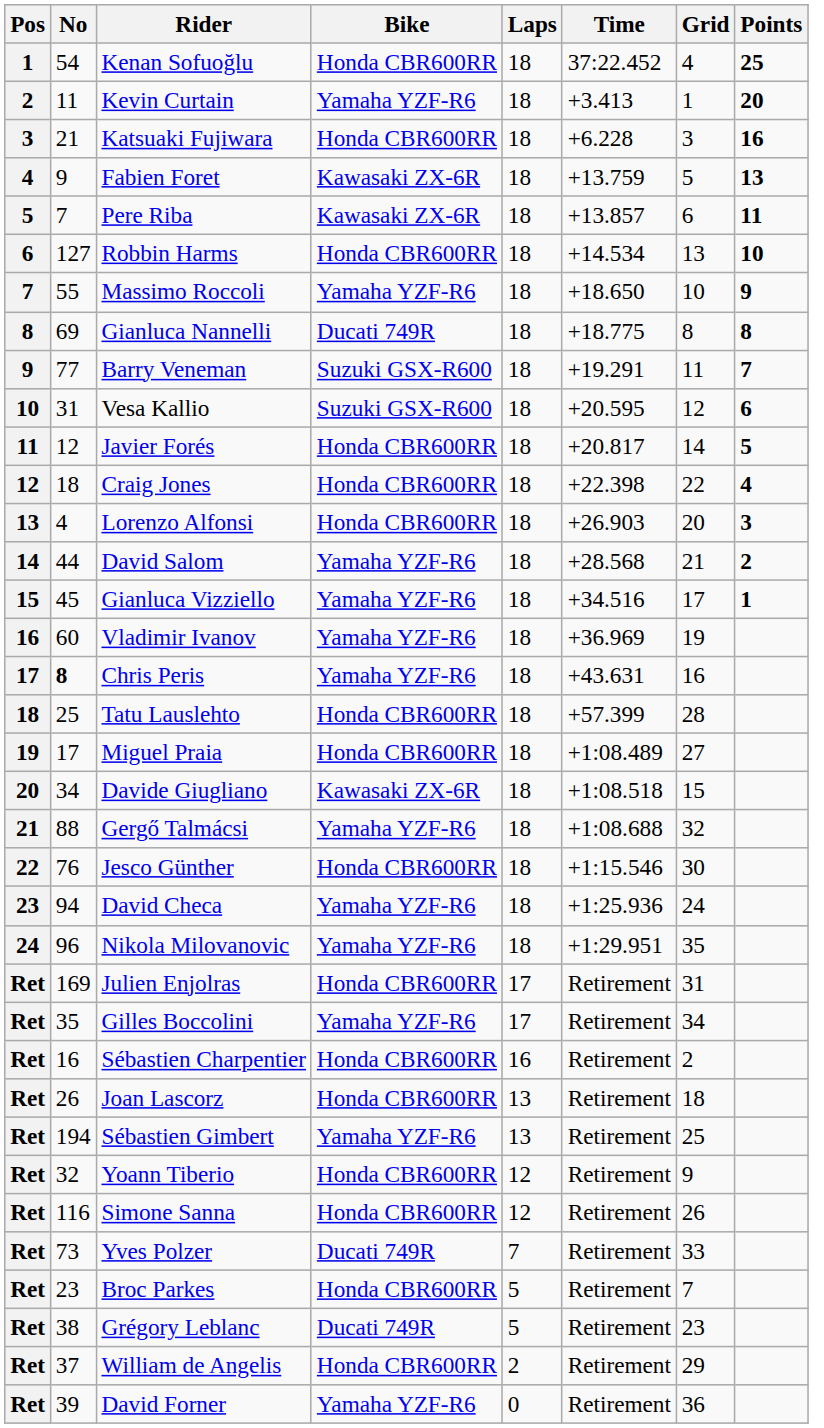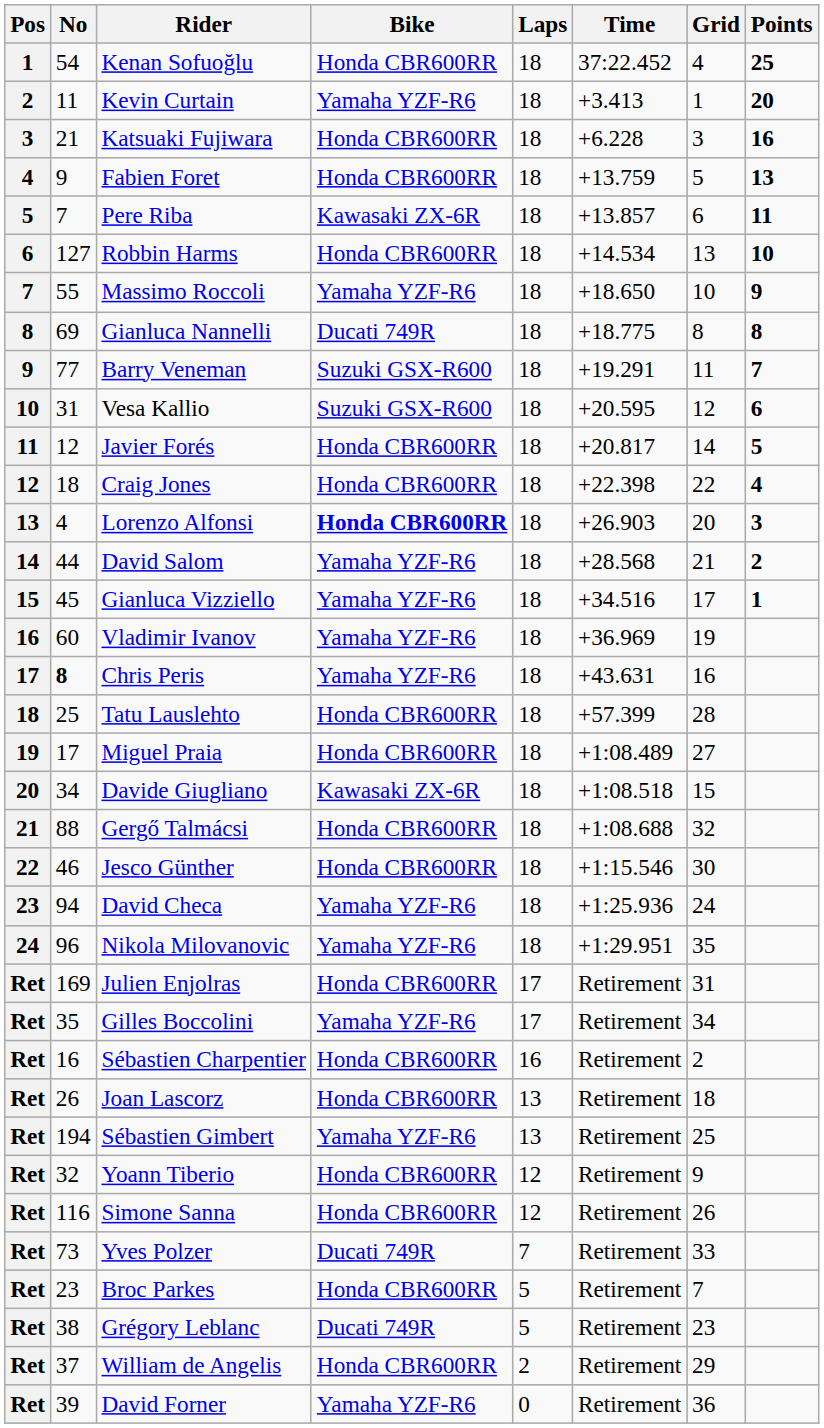 <table class="wikitable" style="font-size: 95%;">
 <tr>
 <th>Pos</th>
 <th>No</th>
 <th>Rider</th>
 <th>Bike</th>
 <th>Laps</th>
 <th>Time</th>
 <th>Grid</th>
 <th>Points</th>
 </tr>
 <tr>
 <th>1</th>
 <td>54</td>
 <td> <a href='#'>Kenan Sofuoğlu</a></td>
 <td><a href='#'>Honda CBR600RR</a></td>
 <td>18</td>
 <td>37:22.452</td>
 <td>4</td>
 <td><strong>25</strong></td>
 </tr>
 <tr>
 <th>2</th>
 <td>11</td>
 <td> <a href='#'>Kevin Curtain</a></td>
 <td><a href='#'>Yamaha YZF-R6</a></td>
 <td>18</td>
 <td>+3.413</td>
 <td>1</td>
 <td><strong>20</strong></td>
 </tr>
 <tr>
 <th>3</th>
 <td>21</td>
 <td> <a href='#'>Katsuaki Fujiwara</a></td>
 <td><a href='#'>Honda CBR600RR</a></td>
 <td>18</td>
 <td>+6.228</td>
 <td>3</td>
 <td><strong>16</strong></td>
 </tr>
 <tr>
 <th>4</th>
 <td>9</td>
 <td> <a href='#'>Fabien Foret</a></td>
-<td><a href='#'>Kawasaki ZX-6R</a></td>
+<td><a href='#'>Honda CBR600RR</a></td>
 <td>18</td>
 <td>+13.759</td>
 <td>5</td>
 <td><strong>13</strong></td>
 </tr>
 <tr>
 <th>5</th>
 <td>7</td>
 <td> <a href='#'>Pere Riba</a></td>
 <td><a href='#'>Kawasaki ZX-6R</a></td>
 <td>18</td>
 <td>+13.857</td>
 <td>6</td>
 <td><strong>11</strong></td>
 </tr>
 <tr>
 <th>6</th>
 <td>127</td>
 <td> <a href='#'>Robbin Harms</a></td>
 <td><a href='#'>Honda CBR600RR</a></td>
 <td>18</td>
 <td>+14.534</td>
 <td>13</td>
 <td><strong>10</strong></td>
 </tr>
 <tr>
 <th>7</th>
 <td>55</td>
 <td> <a href='#'>Massimo Roccoli</a></td>
 <td><a href='#'>Yamaha YZF-R6</a></td>
 <td>18</td>
 <td>+18.650</td>
 <td>10</td>
 <td><strong>9</strong></td>
 </tr>
 <tr>
 <th>8</th>
 <td>69</td>
 <td> <a href='#'>Gianluca Nannelli</a></td>
 <td><a href='#'>Ducati 749R</a></td>
 <td>18</td>
 <td>+18.775</td>
 <td>8</td>
 <td><strong>8</strong></td>
 </tr>
 <tr>
 <th>9</th>
 <td>77</td>
 <td> <a href='#'>Barry Veneman</a></td>
 <td><a href='#'>Suzuki GSX-R600</a></td>
 <td>18</td>
 <td>+19.291</td>
 <td>11</td>
 <td><strong>7</strong></td>
 </tr>
 <tr>
 <th>10</th>
 <td>31</td>
 <td> Vesa Kallio</td>
 <td><a href='#'>Suzuki GSX-R600</a></td>
 <td>18</td>
 <td>+20.595</td>
 <td>12</td>
 <td><strong>6</strong></td>
 </tr>
 <tr>
 <th>11</th>
 <td>12</td>
 <td> <a href='#'>Javier Forés</a></td>
 <td><a href='#'>Honda CBR600RR</a></td>
 <td>18</td>
 <td>+20.817</td>
 <td>14</td>
 <td><strong>5</strong></td>
 </tr>
 <tr>
 <th>12</th>
 <td>18</td>
 <td> <a href='#'>Craig Jones</a></td>
 <td><a href='#'>Honda CBR600RR</a></td>
 <td>18</td>
 <td>+22.398</td>
 <td>22</td>
 <td><strong>4</strong></td>
 </tr>
 <tr>
 <th>13</th>
 <td>4</td>
 <td> <a href='#'>Lorenzo Alfonsi</a></td>
-<td><a href='#'>Honda CBR600RR</a></td>
+<td><strong><a href='#'>Honda CBR600RR</a></strong></td>
 <td>18</td>
 <td>+26.903</td>
 <td>20</td>
 <td><strong>3</strong></td>
 </tr>
 <tr>
 <th>14</th>
 <td>44</td>
 <td> <a href='#'>David Salom</a></td>
 <td><a href='#'>Yamaha YZF-R6</a></td>
 <td>18</td>
 <td>+28.568</td>
 <td>21</td>
 <td><strong>2</strong></td>
 </tr>
 <tr>
 <th>15</th>
 <td>45</td>
 <td> <a href='#'>Gianluca Vizziello</a></td>
 <td><a href='#'>Yamaha YZF-R6</a></td>
 <td>18</td>
 <td>+34.516</td>
 <td>17</td>
 <td><strong>1</strong></td>
 </tr>
 <tr>
 <th>16</th>
 <td>60</td>
 <td> <a href='#'>Vladimir Ivanov</a></td>
 <td><a href='#'>Yamaha YZF-R6</a></td>
 <td>18</td>
 <td>+36.969</td>
 <td>19</td>
 <td></td>
 </tr>
 <tr>
 <th>17</th>
 <td><strong>8</strong></td>
 <td> <a href='#'>Chris Peris</a></td>
 <td><a href='#'>Yamaha YZF-R6</a></td>
 <td>18</td>
 <td>+43.631</td>
 <td>16</td>
 <td></td>
 </tr>
 <tr>
 <th>18</th>
 <td>25</td>
 <td> <a href='#'>Tatu Lauslehto</a></td>
 <td><a href='#'>Honda CBR600RR</a></td>
 <td>18</td>
 <td>+57.399</td>
 <td>28</td>
 <td></td>
 </tr>
 <tr>
 <th>19</th>
 <td>17</td>
 <td> <a href='#'>Miguel Praia</a></td>
 <td><a href='#'>Honda CBR600RR</a></td>
 <td>18</td>
 <td>+1:08.489</td>
 <td>27</td>
 <td></td>
 </tr>
 <tr>
 <th>20</th>
 <td>34</td>
 <td> <a href='#'>Davide Giugliano</a></td>
 <td><a href='#'>Kawasaki ZX-6R</a></td>
 <td>18</td>
 <td>+1:08.518</td>
 <td>15</td>
 <td></td>
 </tr>
 <tr>
 <th>21</th>
 <td>88</td>
 <td> <a href='#'>Gergő Talmácsi</a></td>
-<td><a href='#'>Yamaha YZF-R6</a></td>
+<td><a href='#'>Honda CBR600RR</a></td>
 <td>18</td>
 <td>+1:08.688</td>
 <td>32</td>
 <td></td>
 </tr>
 <tr>
 <th>22</th>
-<td>76</td>
+<td>46</td>
 <td> <a href='#'>Jesco Günther</a></td>
 <td><a href='#'>Honda CBR600RR</a></td>
 <td>18</td>
 <td>+1:15.546</td>
 <td>30</td>
 <td></td>
 </tr>
 <tr>
 <th>23</th>
 <td>94</td>
 <td> <a href='#'>David Checa</a></td>
 <td><a href='#'>Yamaha YZF-R6</a></td>
 <td>18</td>
 <td>+1:25.936</td>
 <td>24</td>
 <td></td>
 </tr>
 <tr>
 <th>24</th>
 <td>96</td>
 <td> <a href='#'>Nikola Milovanovic</a></td>
 <td><a href='#'>Yamaha YZF-R6</a></td>
 <td>18</td>
 <td>+1:29.951</td>
 <td>35</td>
 <td></td>
 </tr>
 <tr>
 <th>Ret</th>
 <td>169</td>
 <td> <a href='#'>Julien Enjolras</a></td>
 <td><a href='#'>Honda CBR600RR</a></td>
 <td>17</td>
 <td>Retirement</td>
 <td>31</td>
 <td></td>
 </tr>
 <tr>
 <th>Ret</th>
 <td>35</td>
 <td> <a href='#'>Gilles Boccolini</a></td>
 <td><a href='#'>Yamaha YZF-R6</a></td>
 <td>17</td>
 <td>Retirement</td>
 <td>34</td>
 <td></td>
 </tr>
 <tr>
 <th>Ret</th>
 <td>16</td>
 <td> <a href='#'>Sébastien Charpentier</a></td>
 <td><a href='#'>Honda CBR600RR</a></td>
 <td>16</td>
 <td>Retirement</td>
 <td>2</td>
 <td></td>
 </tr>
 <tr>
 <th>Ret</th>
 <td>26</td>
 <td> <a href='#'>Joan Lascorz</a></td>
 <td><a href='#'>Honda CBR600RR</a></td>
 <td>13</td>
 <td>Retirement</td>
 <td>18</td>
 <td></td>
 </tr>
 <tr>
 <th>Ret</th>
 <td>194</td>
 <td> <a href='#'>Sébastien Gimbert</a></td>
 <td><a href='#'>Yamaha YZF-R6</a></td>
 <td>13</td>
 <td>Retirement</td>
 <td>25</td>
 <td></td>
 </tr>
 <tr>
 <th>Ret</th>
 <td>32</td>
 <td> <a href='#'>Yoann Tiberio</a></td>
 <td><a href='#'>Honda CBR600RR</a></td>
 <td>12</td>
 <td>Retirement</td>
 <td>9</td>
 <td></td>
 </tr>
 <tr>
 <th>Ret</th>
 <td>116</td>
 <td> <a href='#'>Simone Sanna</a></td>
 <td><a href='#'>Honda CBR600RR</a></td>
 <td>12</td>
 <td>Retirement</td>
 <td>26</td>
 <td></td>
 </tr>
 <tr>
 <th>Ret</th>
 <td>73</td>
 <td> <a href='#'>Yves Polzer</a></td>
 <td><a href='#'>Ducati 749R</a></td>
 <td>7</td>
 <td>Retirement</td>
 <td>33</td>
 <td></td>
 </tr>
 <tr>
 <th>Ret</th>
 <td>23</td>
 <td> <a href='#'>Broc Parkes</a></td>
 <td><a href='#'>Honda CBR600RR</a></td>
 <td>5</td>
 <td>Retirement</td>
 <td>7</td>
 <td></td>
 </tr>
 <tr>
 <th>Ret</th>
 <td>38</td>
 <td> <a href='#'>Grégory Leblanc</a></td>
 <td><a href='#'>Ducati 749R</a></td>
 <td>5</td>
 <td>Retirement</td>
 <td>23</td>
 <td></td>
 </tr>
 <tr>
 <th>Ret</th>
 <td>37</td>
 <td> <a href='#'>William de Angelis</a></td>
 <td><a href='#'>Honda CBR600RR</a></td>
 <td>2</td>
 <td>Retirement</td>
 <td>29</td>
 <td></td>
 </tr>
 <tr>
 <th>Ret</th>
 <td>39</td>
 <td> <a href='#'>David Forner</a></td>
 <td><a href='#'>Yamaha YZF-R6</a></td>
 <td>0</td>
 <td>Retirement</td>
 <td>36</td>
 <td></td>
 </tr>
 </table>
